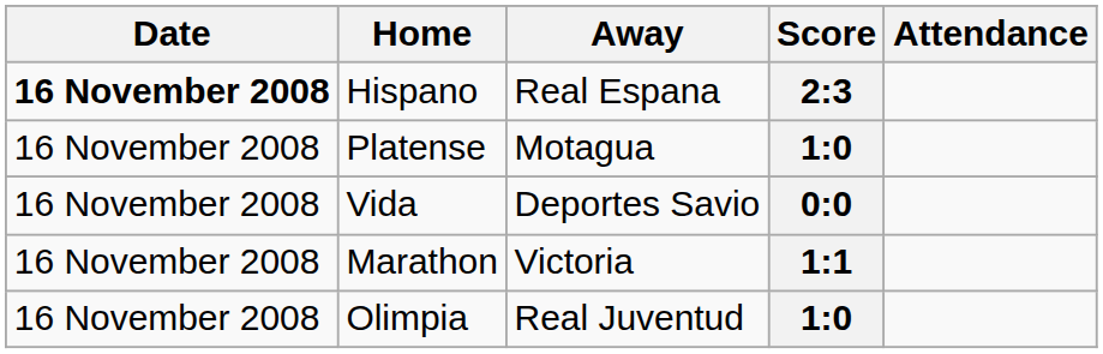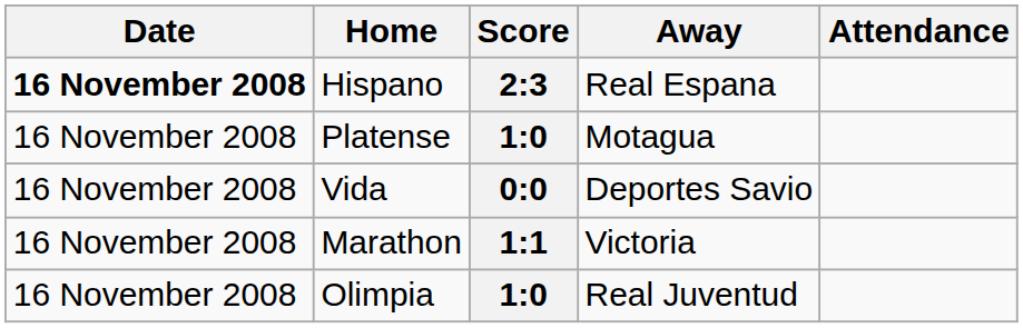 <table class="wikitable">
 <tr>
 <th>Date</th>
 <th>Home</th>
+<th>Score</th>
 <th>Away</th>
-<th>Score</th>
 <th>Attendance</th>
 </tr>
 <tr>
 <td><strong>16 November 2008</strong></td>
 <td>Hispano</td>
+<th>2:3</th>
 <td>Real Espana</td>
-<th>2:3</th>
 <td></td>
 </tr>
 <tr>
 <td>16 November 2008</td>
 <td>Platense</td>
+<th>1:0</th>
 <td>Motagua</td>
-<th>1:0</th>
 <td></td>
 </tr>
 <tr>
 <td>16 November 2008</td>
 <td>Vida</td>
+<th>0:0</th>
 <td>Deportes Savio</td>
-<th>0:0</th>
 <td></td>
 </tr>
 <tr>
 <td>16 November 2008</td>
 <td>Marathon</td>
+<th>1:1</th>
 <td>Victoria</td>
-<th>1:1</th>
 <td></td>
 </tr>
 <tr>
 <td>16 November 2008</td>
 <td>Olimpia</td>
+<th>1:0</th>
 <td>Real Juventud</td>
-<th>1:0</th>
 <td></td>
 </tr>
 </table>
